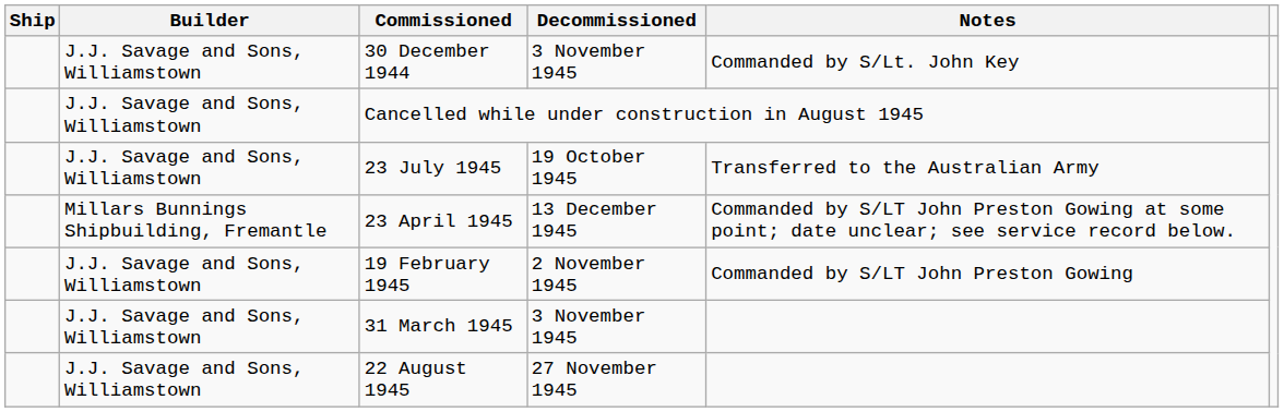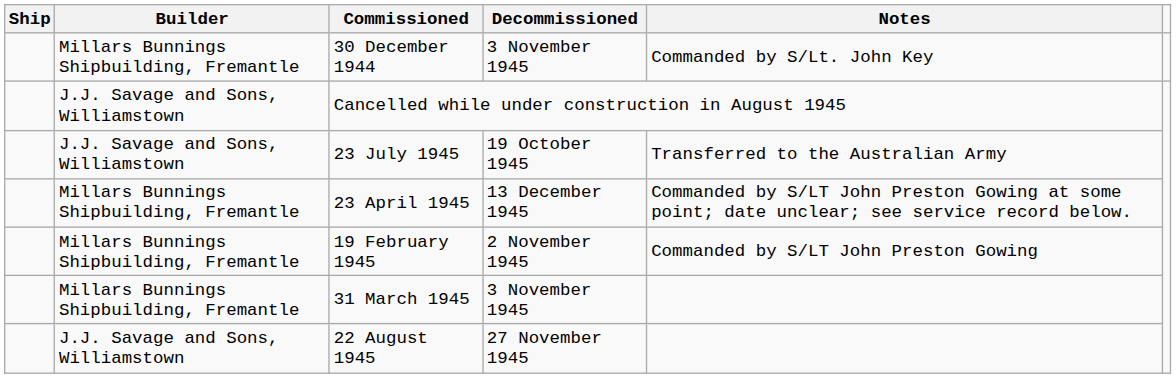 <table class="wikitable" border="1">
 <tr>
 <th>Ship</th>
 <th>Builder</th>
 <th>Commissioned</th>
 <th>Decommissioned</th>
 <th>Notes</th>
 </tr>
 <tr>
 <td></td>
-<td>J.J. Savage and Sons, Williamstown</td>
+<td>Millars Bunnings Shipbuilding, Fremantle</td>
 <td>30 December 1944</td>
 <td>3 November 1945</td>
 <td>Commanded by S/Lt. John Key</td>
 <td></td>
 </tr>
 <tr>
 <td></td>
 <td>J.J. Savage and Sons, Williamstown</td>
 <td colspan=3>Cancelled while under construction in August 1945</td>
 </tr>
 <tr>
 <td></td>
 <td>J.J. Savage and Sons, Williamstown</td>
 <td>23 July 1945</td>
 <td>19 October 1945</td>
 <td>Transferred to the Australian Army</td>
 </tr>
 <tr>
 <td></td>
 <td>Millars Bunnings Shipbuilding, Fremantle</td>
 <td>23 April 1945</td>
 <td>13 December 1945</td>
 <td>Commanded by S/LT John Preston Gowing at some point; date unclear; see service record below.</td>
 </tr>
 <tr>
 <td></td>
-<td>J.J. Savage and Sons, Williamstown</td>
+<td>Millars Bunnings Shipbuilding, Fremantle</td>
 <td>19 February 1945</td>
 <td>2 November 1945</td>
 <td>Commanded by S/LT John Preston Gowing</td>
 </tr>
 <tr>
 <td></td>
-<td>J.J. Savage and Sons, Williamstown</td>
+<td>Millars Bunnings Shipbuilding, Fremantle</td>
 <td>31 March 1945</td>
 <td>3 November 1945</td>
 <td></td>
 </tr>
 <tr>
 <td></td>
 <td>J.J. Savage and Sons, Williamstown</td>
 <td>22 August 1945</td>
 <td>27 November 1945</td>
 <td></td>
 </tr>
 </table>
